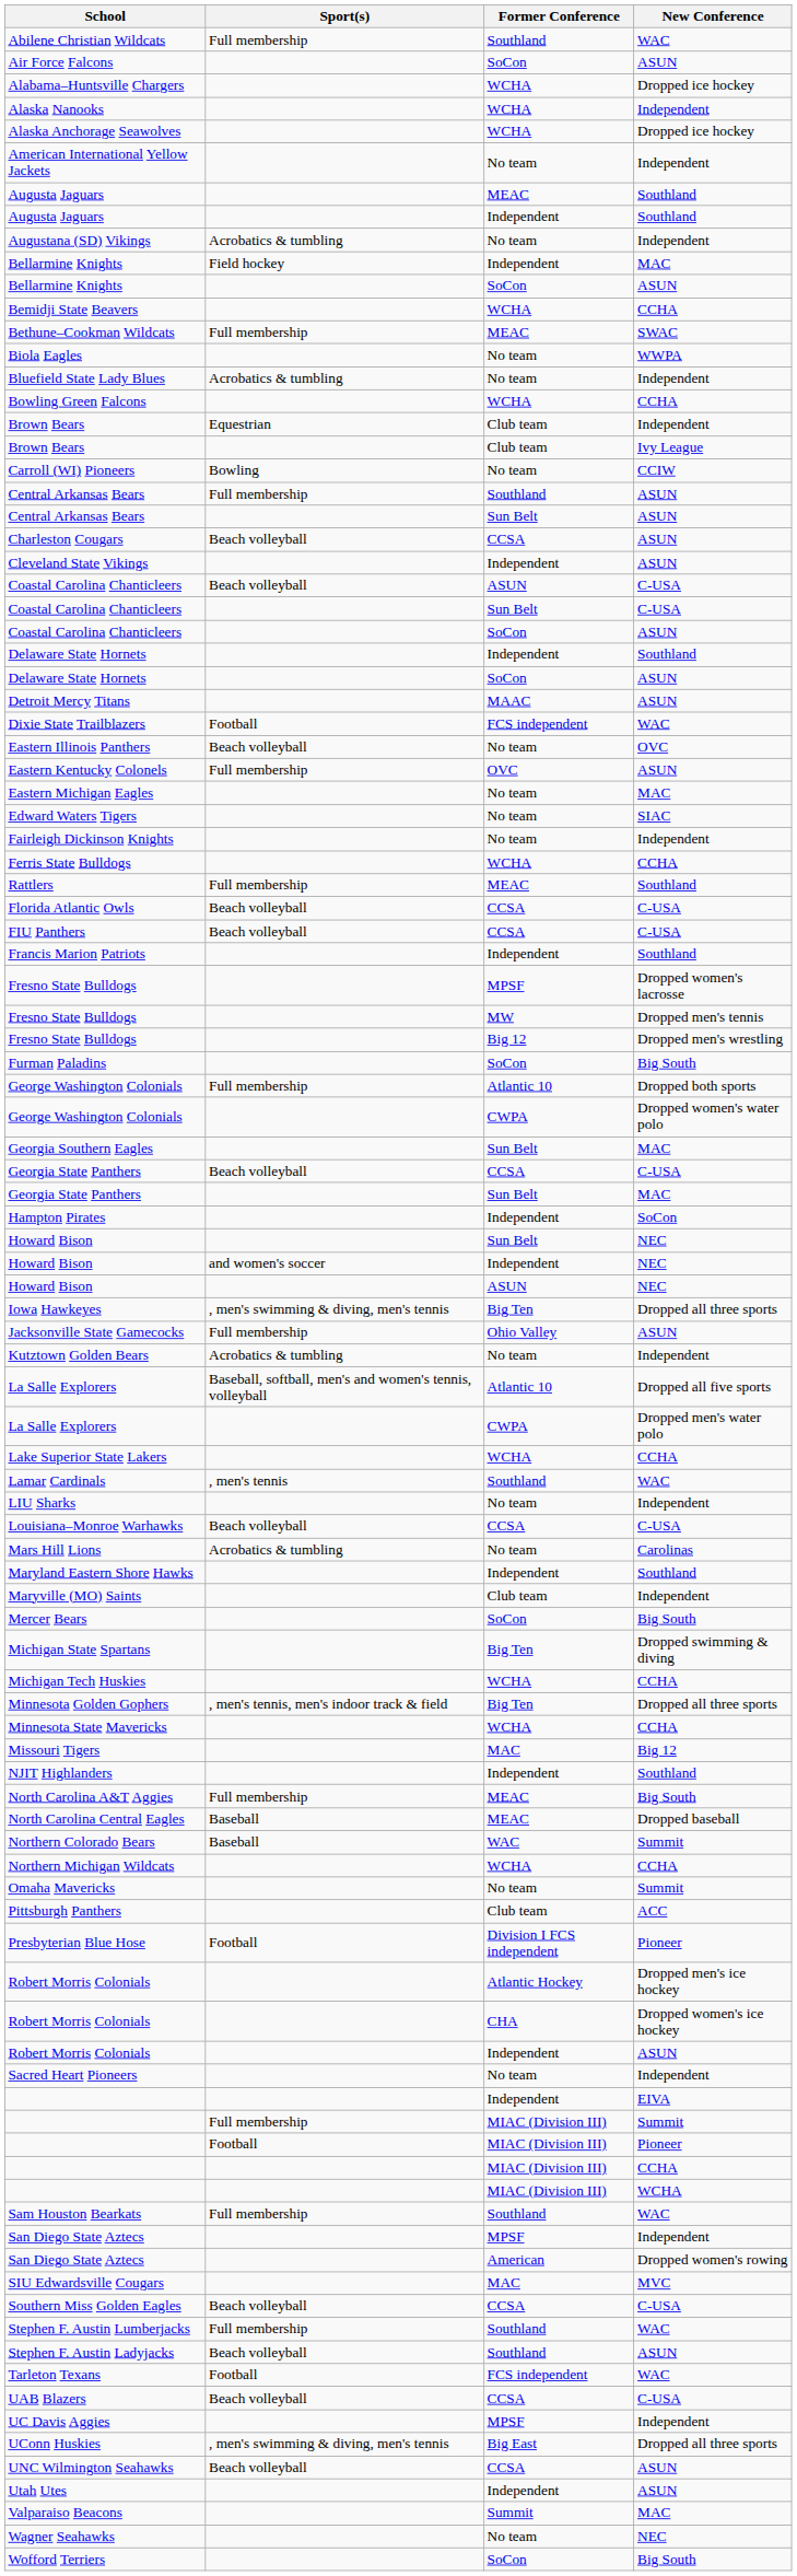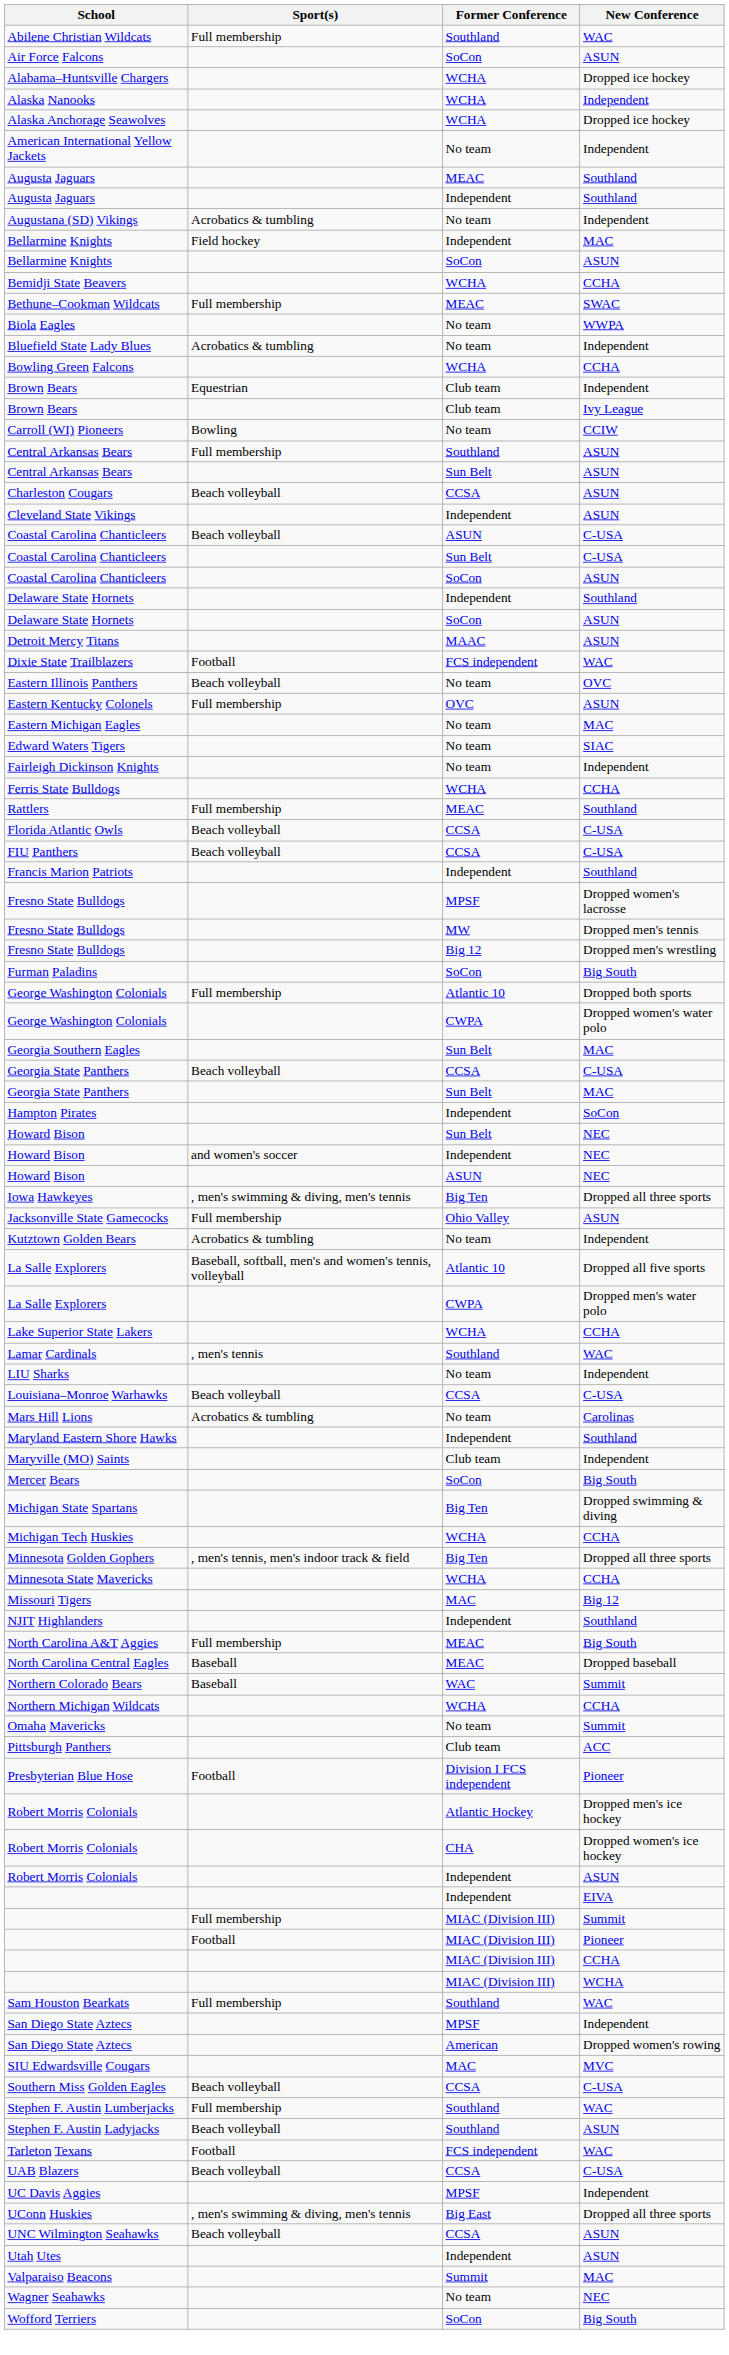 <table class="wikitable sortable">
 <tr>
 <th>School</th>
 <th>Sport(s)</th>
 <th>Former Conference</th>
 <th>New Conference</th>
 </tr>
 <tr>
 <td><a href='#'>Abilene Christian</a> <a href='#'>Wildcats</a></td>
 <td>Full membership</td>
 <td><a href='#'>Southland</a></td>
 <td><a href='#'>WAC</a></td>
 </tr>
 <tr>
 <td><a href='#'>Air Force</a> <a href='#'>Falcons</a></td>
 <td></td>
 <td><a href='#'>SoCon</a></td>
 <td><a href='#'>ASUN</a></td>
 </tr>
 <tr>
 <td><a href='#'>Alabama–Huntsville</a> <a href='#'>Chargers</a></td>
 <td></td>
 <td><a href='#'>WCHA</a></td>
 <td>Dropped ice hockey</td>
 </tr>
 <tr>
 <td><a href='#'>Alaska</a> <a href='#'>Nanooks</a></td>
 <td></td>
 <td><a href='#'>WCHA</a></td>
 <td><a href='#'>Independent</a></td>
 </tr>
 <tr>
 <td><a href='#'>Alaska Anchorage</a> <a href='#'>Seawolves</a></td>
 <td></td>
 <td><a href='#'>WCHA</a></td>
 <td>Dropped ice hockey</td>
 </tr>
 <tr>
 <td><a href='#'>American International</a> <a href='#'>Yellow Jackets</a></td>
 <td></td>
 <td>No team</td>
 <td>Independent</td>
 </tr>
 <tr>
 <td><a href='#'>Augusta</a> <a href='#'>Jaguars</a></td>
 <td></td>
 <td><a href='#'>MEAC</a></td>
 <td><a href='#'>Southland</a></td>
 </tr>
 <tr>
 <td><a href='#'>Augusta</a> <a href='#'>Jaguars</a></td>
 <td></td>
 <td>Independent</td>
 <td><a href='#'>Southland</a></td>
 </tr>
 <tr>
 <td><a href='#'>Augustana (SD)</a> <a href='#'>Vikings</a></td>
 <td>Acrobatics & tumbling</td>
 <td>No team</td>
 <td>Independent</td>
 </tr>
 <tr>
 <td><a href='#'>Bellarmine</a> <a href='#'>Knights</a></td>
 <td>Field hockey</td>
 <td>Independent</td>
 <td><a href='#'>MAC</a></td>
 </tr>
 <tr>
 <td><a href='#'>Bellarmine</a> <a href='#'>Knights</a></td>
 <td></td>
 <td><a href='#'>SoCon</a></td>
 <td><a href='#'>ASUN</a></td>
 </tr>
 <tr>
 <td><a href='#'>Bemidji State</a> <a href='#'>Beavers</a></td>
 <td></td>
 <td><a href='#'>WCHA</a></td>
 <td><a href='#'>CCHA</a></td>
 </tr>
 <tr>
 <td><a href='#'>Bethune–Cookman</a> <a href='#'>Wildcats</a></td>
 <td>Full membership</td>
 <td><a href='#'>MEAC</a></td>
 <td><a href='#'>SWAC</a></td>
 </tr>
 <tr>
 <td><a href='#'>Biola</a> <a href='#'>Eagles</a></td>
 <td></td>
 <td>No team</td>
 <td><a href='#'>WWPA</a></td>
 </tr>
 <tr>
 <td><a href='#'>Bluefield State</a> <a href='#'>Lady Blues</a></td>
 <td>Acrobatics & tumbling</td>
 <td>No team</td>
 <td>Independent</td>
 </tr>
 <tr>
 <td><a href='#'>Bowling Green</a> <a href='#'>Falcons</a></td>
 <td></td>
 <td><a href='#'>WCHA</a></td>
 <td><a href='#'>CCHA</a></td>
 </tr>
 <tr>
 <td><a href='#'>Brown</a> <a href='#'>Bears</a></td>
 <td>Equestrian</td>
 <td>Club team</td>
 <td>Independent</td>
 </tr>
 <tr>
 <td><a href='#'>Brown</a> <a href='#'>Bears</a></td>
 <td></td>
 <td>Club team</td>
 <td><a href='#'>Ivy League</a></td>
 </tr>
 <tr>
 <td><a href='#'>Carroll (WI)</a> <a href='#'>Pioneers</a></td>
 <td>Bowling</td>
 <td>No team</td>
 <td><a href='#'>CCIW</a></td>
 </tr>
 <tr>
 <td><a href='#'>Central Arkansas</a> <a href='#'>Bears</a></td>
 <td>Full membership</td>
 <td><a href='#'>Southland</a></td>
 <td><a href='#'>ASUN</a></td>
 </tr>
 <tr>
 <td><a href='#'>Central Arkansas</a> <a href='#'>Bears</a></td>
 <td></td>
 <td><a href='#'>Sun Belt</a></td>
 <td><a href='#'>ASUN</a></td>
 </tr>
 <tr>
 <td><a href='#'>Charleston</a> <a href='#'>Cougars</a></td>
 <td>Beach volleyball</td>
 <td><a href='#'>CCSA</a></td>
 <td><a href='#'>ASUN</a></td>
 </tr>
 <tr>
 <td><a href='#'>Cleveland State</a> <a href='#'>Vikings</a></td>
 <td></td>
 <td>Independent</td>
 <td><a href='#'>ASUN</a></td>
 </tr>
 <tr>
 <td><a href='#'>Coastal Carolina</a> <a href='#'>Chanticleers</a></td>
 <td>Beach volleyball</td>
 <td><a href='#'>ASUN</a></td>
 <td><a href='#'>C-USA</a></td>
 </tr>
 <tr>
 <td><a href='#'>Coastal Carolina</a> <a href='#'>Chanticleers</a></td>
 <td></td>
 <td><a href='#'>Sun Belt</a></td>
 <td><a href='#'>C-USA</a></td>
 </tr>
 <tr>
 <td><a href='#'>Coastal Carolina</a> <a href='#'>Chanticleers</a></td>
 <td></td>
 <td><a href='#'>SoCon</a></td>
 <td><a href='#'>ASUN</a></td>
 </tr>
 <tr>
 <td><a href='#'>Delaware State</a> <a href='#'>Hornets</a></td>
 <td></td>
 <td>Independent</td>
 <td><a href='#'>Southland</a></td>
 </tr>
 <tr>
 <td><a href='#'>Delaware State</a> <a href='#'>Hornets</a></td>
 <td></td>
 <td><a href='#'>SoCon</a></td>
 <td><a href='#'>ASUN</a></td>
 </tr>
 <tr>
 <td><a href='#'>Detroit Mercy</a> <a href='#'>Titans</a></td>
 <td></td>
 <td><a href='#'>MAAC</a></td>
 <td><a href='#'>ASUN</a></td>
 </tr>
 <tr>
 <td><a href='#'>Dixie State</a> <a href='#'>Trailblazers</a></td>
 <td>Football</td>
 <td><a href='#'>FCS independent</a></td>
 <td><a href='#'>WAC</a></td>
 </tr>
 <tr>
 <td><a href='#'>Eastern Illinois</a> <a href='#'>Panthers</a></td>
 <td>Beach volleyball</td>
 <td>No team</td>
 <td><a href='#'>OVC</a></td>
 </tr>
 <tr>
 <td><a href='#'>Eastern Kentucky</a> <a href='#'>Colonels</a></td>
 <td>Full membership</td>
 <td><a href='#'>OVC</a></td>
 <td><a href='#'>ASUN</a></td>
 </tr>
 <tr>
 <td><a href='#'>Eastern Michigan</a> <a href='#'>Eagles</a></td>
 <td></td>
 <td>No team</td>
 <td><a href='#'>MAC</a></td>
 </tr>
 <tr>
 <td><a href='#'>Edward Waters</a> <a href='#'>Tigers</a></td>
 <td></td>
 <td>No team</td>
 <td><a href='#'>SIAC</a></td>
 </tr>
 <tr>
 <td><a href='#'>Fairleigh Dickinson</a> <a href='#'>Knights</a></td>
 <td></td>
 <td>No team</td>
 <td>Independent</td>
 </tr>
 <tr>
 <td><a href='#'>Ferris State</a> <a href='#'>Bulldogs</a></td>
 <td></td>
 <td><a href='#'>WCHA</a></td>
 <td><a href='#'>CCHA</a></td>
 </tr>
 <tr>
 <td> <a href='#'>Rattlers</a></td>
 <td>Full membership</td>
 <td><a href='#'>MEAC</a></td>
 <td><a href='#'>Southland</a></td>
 </tr>
 <tr>
 <td><a href='#'>Florida Atlantic</a> <a href='#'>Owls</a></td>
 <td>Beach volleyball</td>
 <td><a href='#'>CCSA</a></td>
 <td><a href='#'>C-USA</a></td>
 </tr>
 <tr>
 <td><a href='#'>FIU</a> <a href='#'>Panthers</a></td>
 <td>Beach volleyball</td>
 <td><a href='#'>CCSA</a></td>
 <td><a href='#'>C-USA</a></td>
 </tr>
 <tr>
 <td><a href='#'>Francis Marion</a> <a href='#'>Patriots</a></td>
 <td></td>
 <td>Independent</td>
 <td><a href='#'>Southland</a></td>
 </tr>
 <tr>
 <td><a href='#'>Fresno State</a> <a href='#'>Bulldogs</a></td>
 <td></td>
 <td><a href='#'>MPSF</a></td>
 <td>Dropped women's lacrosse</td>
 </tr>
 <tr>
 <td><a href='#'>Fresno State</a> <a href='#'>Bulldogs</a></td>
 <td></td>
 <td><a href='#'>MW</a></td>
 <td>Dropped men's tennis</td>
 </tr>
 <tr>
 <td><a href='#'>Fresno State</a> <a href='#'>Bulldogs</a></td>
 <td></td>
 <td><a href='#'>Big 12</a></td>
 <td>Dropped men's wrestling</td>
 </tr>
 <tr>
 <td><a href='#'>Furman</a> <a href='#'>Paladins</a></td>
 <td></td>
 <td><a href='#'>SoCon</a></td>
 <td><a href='#'>Big South</a></td>
 </tr>
 <tr>
 <td><a href='#'>George Washington</a> <a href='#'>Colonials</a></td>
 <td>Full membership</td>
 <td><a href='#'>Atlantic 10</a></td>
 <td>Dropped both sports</td>
 </tr>
 <tr>
 <td><a href='#'>George Washington</a> <a href='#'>Colonials</a></td>
 <td></td>
 <td><a href='#'>CWPA</a></td>
 <td>Dropped women's water polo</td>
 </tr>
 <tr>
 <td><a href='#'>Georgia Southern</a> <a href='#'>Eagles</a></td>
 <td></td>
 <td><a href='#'>Sun Belt</a></td>
 <td><a href='#'>MAC</a></td>
 </tr>
 <tr>
 <td><a href='#'>Georgia State</a> <a href='#'>Panthers</a></td>
 <td>Beach volleyball</td>
 <td><a href='#'>CCSA</a></td>
 <td><a href='#'>C-USA</a></td>
 </tr>
 <tr>
 <td><a href='#'>Georgia State</a> <a href='#'>Panthers</a></td>
 <td></td>
 <td><a href='#'>Sun Belt</a></td>
 <td><a href='#'>MAC</a></td>
 </tr>
 <tr>
 <td><a href='#'>Hampton</a> <a href='#'>Pirates</a></td>
 <td></td>
 <td>Independent</td>
 <td><a href='#'>SoCon</a></td>
 </tr>
 <tr>
 <td><a href='#'>Howard</a> <a href='#'>Bison</a></td>
 <td></td>
 <td><a href='#'>Sun Belt</a></td>
 <td><a href='#'>NEC</a></td>
 </tr>
 <tr>
 <td><a href='#'>Howard</a> <a href='#'>Bison</a></td>
 <td> and women's soccer</td>
 <td>Independent</td>
 <td><a href='#'>NEC</a></td>
 </tr>
 <tr>
 <td><a href='#'>Howard</a> <a href='#'>Bison</a></td>
 <td></td>
 <td><a href='#'>ASUN</a></td>
 <td><a href='#'>NEC</a></td>
 </tr>
 <tr>
 <td><a href='#'>Iowa</a> <a href='#'>Hawkeyes</a></td>
 <td>, men's swimming & diving, men's tennis</td>
 <td><a href='#'>Big Ten</a></td>
 <td>Dropped all three sports</td>
 </tr>
 <tr>
 <td><a href='#'>Jacksonville State</a> <a href='#'>Gamecocks</a></td>
 <td>Full membership</td>
 <td><a href='#'>Ohio Valley</a></td>
 <td><a href='#'>ASUN</a></td>
 </tr>
 <tr>
 <td><a href='#'>Kutztown</a> <a href='#'>Golden Bears</a></td>
 <td>Acrobatics & tumbling</td>
 <td>No team</td>
 <td>Independent</td>
 </tr>
 <tr>
 <td><a href='#'>La Salle</a> <a href='#'>Explorers</a></td>
 <td>Baseball, softball, men's and women's tennis, volleyball </td>
 <td><a href='#'>Atlantic 10</a></td>
 <td>Dropped all five sports</td>
 </tr>
 <tr>
 <td><a href='#'>La Salle</a> <a href='#'>Explorers</a></td>
 <td></td>
 <td><a href='#'>CWPA</a></td>
 <td>Dropped men's water polo</td>
 </tr>
 <tr>
 <td><a href='#'>Lake Superior State</a> <a href='#'>Lakers</a></td>
 <td></td>
 <td><a href='#'>WCHA</a></td>
 <td><a href='#'>CCHA</a></td>
 </tr>
 <tr>
 <td><a href='#'>Lamar</a> <a href='#'>Cardinals</a></td>
 <td>, men's tennis</td>
 <td><a href='#'>Southland</a></td>
 <td><a href='#'>WAC</a></td>
 </tr>
 <tr>
 <td><a href='#'>LIU</a> <a href='#'>Sharks</a></td>
 <td></td>
 <td>No team</td>
 <td>Independent</td>
 </tr>
 <tr>
 <td><a href='#'>Louisiana–Monroe</a> <a href='#'>Warhawks</a></td>
 <td>Beach volleyball</td>
 <td><a href='#'>CCSA</a></td>
 <td><a href='#'>C-USA</a></td>
 </tr>
 <tr>
 <td><a href='#'>Mars Hill</a> <a href='#'>Lions</a></td>
 <td>Acrobatics & tumbling</td>
 <td>No team</td>
 <td><a href='#'>Carolinas</a></td>
 </tr>
 <tr>
 <td><a href='#'>Maryland Eastern Shore</a> <a href='#'>Hawks</a></td>
 <td></td>
 <td>Independent</td>
 <td><a href='#'>Southland</a></td>
 </tr>
 <tr>
 <td><a href='#'>Maryville (MO)</a> <a href='#'>Saints</a></td>
 <td></td>
 <td>Club team</td>
 <td>Independent</td>
 </tr>
 <tr>
 <td><a href='#'>Mercer</a> <a href='#'>Bears</a></td>
 <td></td>
 <td><a href='#'>SoCon</a></td>
 <td><a href='#'>Big South</a></td>
 </tr>
 <tr>
 <td><a href='#'>Michigan State</a> <a href='#'>Spartans</a></td>
 <td></td>
 <td><a href='#'>Big Ten</a></td>
 <td>Dropped swimming & diving</td>
 </tr>
 <tr>
 <td><a href='#'>Michigan Tech</a> <a href='#'>Huskies</a></td>
 <td></td>
 <td><a href='#'>WCHA</a></td>
 <td><a href='#'>CCHA</a></td>
 </tr>
 <tr>
 <td><a href='#'>Minnesota</a> <a href='#'>Golden Gophers</a></td>
 <td>, men's tennis, men's indoor track & field</td>
 <td><a href='#'>Big Ten</a></td>
 <td>Dropped all three sports</td>
 </tr>
 <tr>
 <td><a href='#'>Minnesota State</a> <a href='#'>Mavericks</a></td>
 <td></td>
 <td><a href='#'>WCHA</a></td>
 <td><a href='#'>CCHA</a></td>
 </tr>
 <tr>
 <td><a href='#'>Missouri</a> <a href='#'>Tigers</a></td>
 <td></td>
 <td><a href='#'>MAC</a></td>
 <td><a href='#'>Big 12</a></td>
 </tr>
 <tr>
 <td><a href='#'>NJIT</a> <a href='#'>Highlanders</a></td>
 <td></td>
 <td>Independent</td>
 <td><a href='#'>Southland</a></td>
 </tr>
 <tr>
 <td><a href='#'>North Carolina A&T</a> <a href='#'>Aggies</a></td>
 <td>Full membership</td>
 <td><a href='#'>MEAC</a></td>
 <td><a href='#'>Big South</a></td>
 </tr>
 <tr>
 <td><a href='#'>North Carolina Central</a> <a href='#'>Eagles</a></td>
 <td>Baseball</td>
 <td><a href='#'>MEAC</a></td>
 <td>Dropped baseball</td>
 </tr>
 <tr>
 <td><a href='#'>Northern Colorado</a> <a href='#'>Bears</a></td>
 <td>Baseball</td>
 <td><a href='#'>WAC</a></td>
 <td><a href='#'>Summit</a></td>
 </tr>
 <tr>
 <td><a href='#'>Northern Michigan</a> <a href='#'>Wildcats</a></td>
 <td></td>
 <td><a href='#'>WCHA</a></td>
 <td><a href='#'>CCHA</a></td>
 </tr>
 <tr>
 <td><a href='#'>Omaha</a> <a href='#'>Mavericks</a></td>
 <td></td>
 <td>No team</td>
 <td><a href='#'>Summit</a></td>
 </tr>
 <tr>
 <td><a href='#'>Pittsburgh</a> <a href='#'>Panthers</a></td>
 <td></td>
 <td>Club team</td>
 <td><a href='#'>ACC</a></td>
 </tr>
 <tr>
 <td><a href='#'>Presbyterian</a> <a href='#'>Blue Hose</a></td>
 <td>Football</td>
 <td><a href='#'>Division I FCS independent</a></td>
 <td><a href='#'>Pioneer</a></td>
 </tr>
 <tr>
 <td><a href='#'>Robert Morris</a> <a href='#'>Colonials</a></td>
 <td></td>
 <td><a href='#'>Atlantic Hockey</a></td>
 <td>Dropped men's ice hockey</td>
 </tr>
 <tr>
 <td><a href='#'>Robert Morris</a> <a href='#'>Colonials</a></td>
 <td></td>
 <td><a href='#'>CHA</a></td>
 <td>Dropped women's ice hockey</td>
 </tr>
 <tr>
 <td><a href='#'>Robert Morris</a> <a href='#'>Colonials</a></td>
 <td></td>
 <td>Independent</td>
 <td><a href='#'>ASUN</a></td>
 </tr>
 <tr>
-<td><a href='#'>Sacred Heart</a> <a href='#'>Pioneers</a></td>
-<td></td>
-<td>No team</td>
-<td>Independent</td>
-</tr>
-<tr>
 <td></td>
 <td></td>
 <td>Independent</td>
 <td><a href='#'>EIVA</a></td>
 </tr>
 <tr>
 <td></td>
 <td>Full membership</td>
 <td><a href='#'>MIAC (Division III)</a></td>
 <td><a href='#'>Summit</a></td>
 </tr>
 <tr>
 <td></td>
 <td>Football</td>
 <td><a href='#'>MIAC (Division III)</a></td>
 <td><a href='#'>Pioneer</a></td>
 </tr>
 <tr>
 <td></td>
 <td></td>
 <td><a href='#'>MIAC (Division III)</a></td>
 <td><a href='#'>CCHA</a></td>
 </tr>
 <tr>
 <td></td>
 <td></td>
 <td><a href='#'>MIAC (Division III)</a></td>
 <td><a href='#'>WCHA</a></td>
 </tr>
 <tr>
 <td><a href='#'>Sam Houston</a> <a href='#'>Bearkats</a></td>
 <td>Full membership</td>
 <td><a href='#'>Southland</a></td>
 <td><a href='#'>WAC</a></td>
 </tr>
 <tr>
 <td><a href='#'>San Diego State</a> <a href='#'>Aztecs</a></td>
 <td></td>
 <td><a href='#'>MPSF</a></td>
 <td>Independent</td>
 </tr>
 <tr>
 <td><a href='#'>San Diego State</a> <a href='#'>Aztecs</a></td>
 <td></td>
 <td><a href='#'>American</a></td>
 <td>Dropped women's rowing</td>
 </tr>
 <tr>
 <td><a href='#'>SIU Edwardsville</a> <a href='#'>Cougars</a></td>
 <td></td>
 <td><a href='#'>MAC</a></td>
 <td><a href='#'>MVC</a></td>
 </tr>
 <tr>
 <td><a href='#'>Southern Miss</a> <a href='#'>Golden Eagles</a></td>
 <td>Beach volleyball</td>
 <td><a href='#'>CCSA</a></td>
 <td><a href='#'>C-USA</a></td>
 </tr>
 <tr>
 <td><a href='#'>Stephen F. Austin</a> <a href='#'>Lumberjacks</a></td>
 <td>Full membership</td>
 <td><a href='#'>Southland</a></td>
 <td><a href='#'>WAC</a></td>
 </tr>
 <tr>
 <td><a href='#'>Stephen F. Austin</a> <a href='#'>Ladyjacks</a></td>
 <td>Beach volleyball</td>
 <td><a href='#'>Southland</a></td>
 <td><a href='#'>ASUN</a></td>
 </tr>
 <tr>
 <td><a href='#'>Tarleton</a> <a href='#'>Texans</a></td>
 <td>Football</td>
 <td><a href='#'>FCS independent</a></td>
 <td><a href='#'>WAC</a></td>
 </tr>
 <tr>
 <td><a href='#'>UAB</a> <a href='#'>Blazers</a></td>
 <td>Beach volleyball</td>
 <td><a href='#'>CCSA</a></td>
 <td><a href='#'>C-USA</a></td>
 </tr>
 <tr>
 <td><a href='#'>UC Davis</a> <a href='#'>Aggies</a></td>
 <td></td>
 <td><a href='#'>MPSF</a></td>
 <td>Independent</td>
 </tr>
 <tr>
 <td><a href='#'>UConn</a> <a href='#'>Huskies</a></td>
 <td>, men's swimming & diving, men's tennis</td>
 <td><a href='#'>Big East</a></td>
 <td>Dropped all three sports</td>
 </tr>
 <tr>
 <td><a href='#'>UNC Wilmington</a> <a href='#'>Seahawks</a></td>
 <td>Beach volleyball</td>
 <td><a href='#'>CCSA</a></td>
 <td><a href='#'>ASUN</a></td>
 </tr>
 <tr>
 <td><a href='#'>Utah</a> <a href='#'>Utes</a></td>
 <td></td>
 <td>Independent</td>
 <td><a href='#'>ASUN</a></td>
 </tr>
 <tr>
 <td><a href='#'>Valparaiso</a> <a href='#'>Beacons</a></td>
 <td></td>
 <td><a href='#'>Summit</a></td>
 <td><a href='#'>MAC</a></td>
 </tr>
 <tr>
 <td><a href='#'>Wagner</a> <a href='#'>Seahawks</a></td>
 <td></td>
 <td>No team</td>
 <td><a href='#'>NEC</a></td>
 </tr>
 <tr>
 <td><a href='#'>Wofford</a> <a href='#'>Terriers</a></td>
 <td></td>
 <td><a href='#'>SoCon</a></td>
 <td><a href='#'>Big South</a></td>
 </tr>
 </table>
